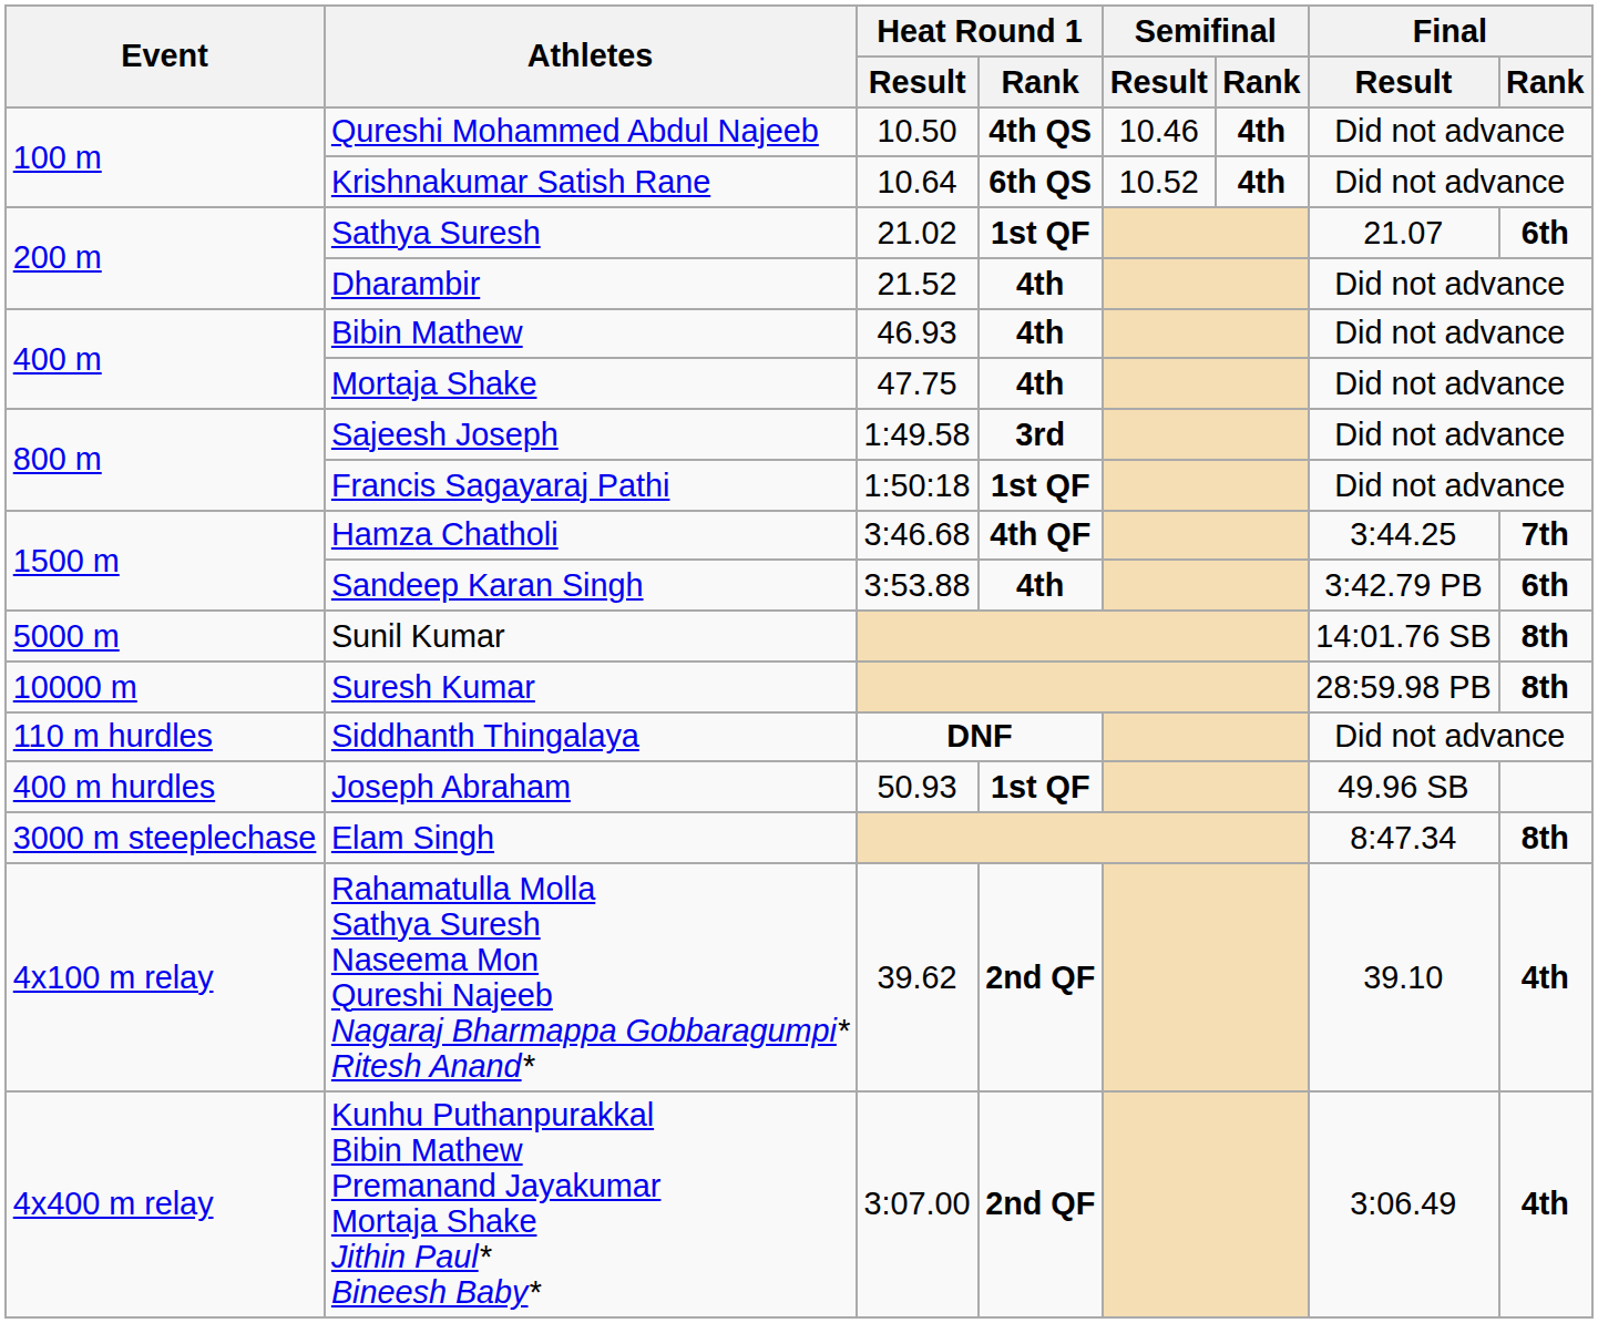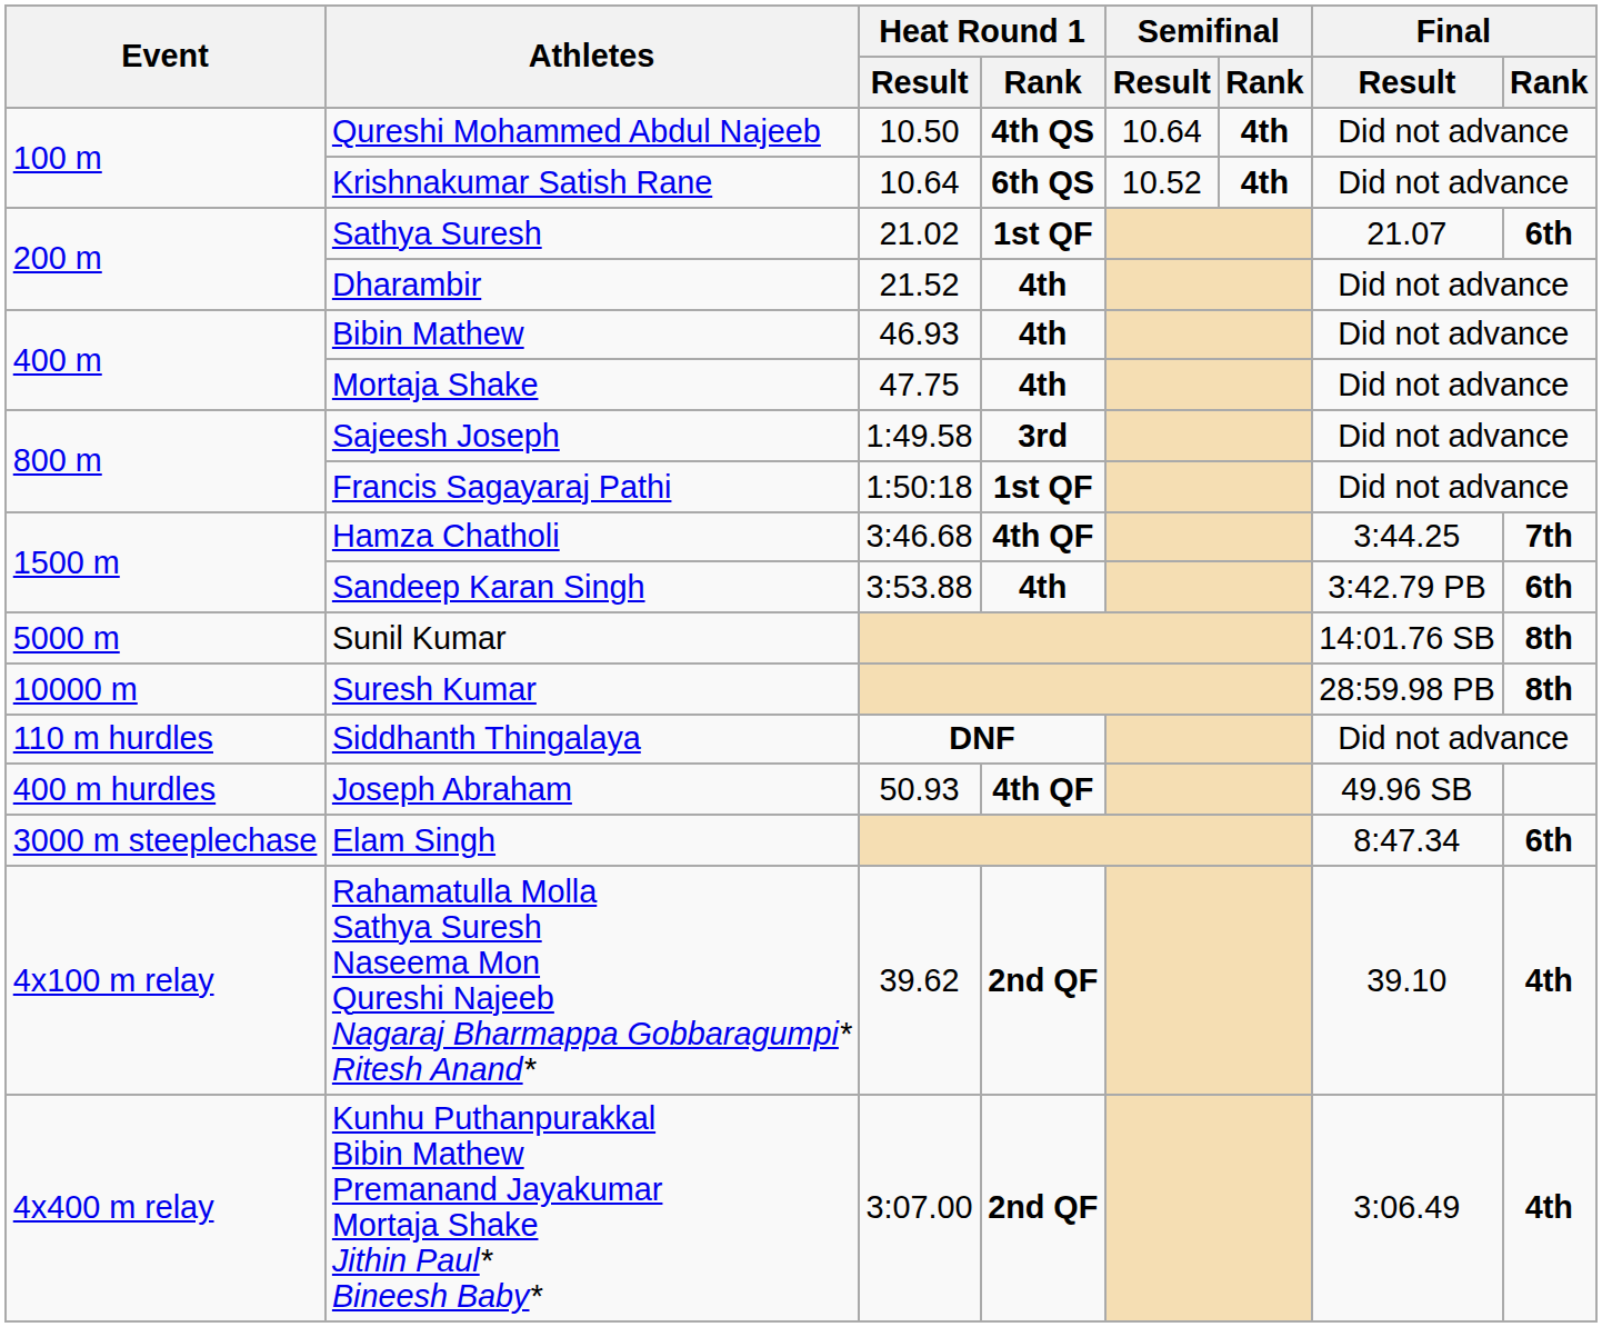 <table class=wikitable style="font-size:90%">
 <tr>
 <th rowspan=2>Event</th>
 <th rowspan=2>Athletes</th>
 <th colspan=2>Heat Round 1</th>
 <th colspan=2>Semifinal</th>
 <th colspan=2>Final</th>
 </tr>
 <tr>
 <th>Result</th>
 <th>Rank</th>
 <th>Result</th>
 <th>Rank</th>
 <th>Result</th>
 <th>Rank</th>
 </tr>
 <tr>
 <td rowspan=2><a href='#'>100 m</a></td>
 <td><a href='#'>Qureshi Mohammed Abdul Najeeb</a></td>
 <td align=center>10.50</td>
 <td align=center><strong>4th QS</strong></td>
-<td align=center>10.46</td>
+<td align=center>10.64</td>
 <td align=center><strong>4th</strong></td>
 <td align=center colspan="4">Did not advance</td>
 </tr>
 <tr>
 <td><a href='#'>Krishnakumar Satish Rane</a></td>
 <td align=center>10.64</td>
 <td align=center><strong>6th QS</strong></td>
 <td align=center>10.52</td>
 <td align=center><strong>4th</strong></td>
 <td align=center colspan="4">Did not advance</td>
 </tr>
 <tr>
 <td rowspan=2><a href='#'>200 m</a></td>
 <td><a href='#'>Sathya Suresh</a></td>
 <td align=center>21.02</td>
 <td align=center><strong>1st QF</strong></td>
 <td colspan="2" style="text-align:center; background:wheat;"></td>
 <td align=center>21.07</td>
 <td align=center><strong>6th</strong></td>
 </tr>
 <tr>
 <td><a href='#'>Dharambir</a></td>
 <td align=center>21.52</td>
 <td align=center><strong>4th</strong></td>
 <td colspan="2" style="text-align:center; background:wheat;"></td>
 <td align=center colspan="4">Did not advance</td>
 </tr>
 <tr>
 <td rowspan=2><a href='#'>400 m</a></td>
 <td><a href='#'>Bibin Mathew</a></td>
 <td align=center>46.93</td>
 <td align=center><strong>4th</strong></td>
 <td colspan="2" style="text-align:center; background:wheat;"></td>
 <td align=center colspan="4">Did not advance</td>
 </tr>
 <tr>
 <td><a href='#'>Mortaja Shake</a></td>
 <td align=center>47.75</td>
 <td align=center><strong>4th</strong></td>
 <td colspan="2" style="text-align:center; background:wheat;"></td>
 <td align=center colspan="4">Did not advance</td>
 </tr>
 <tr>
 <td rowspan=2><a href='#'>800 m</a></td>
 <td><a href='#'>Sajeesh Joseph</a></td>
 <td align=center>1:49.58</td>
 <td align=center><strong>3rd</strong></td>
 <td colspan="2" style="text-align:center; background:wheat;"></td>
 <td align=center colspan="4">Did not advance</td>
 </tr>
 <tr>
 <td><a href='#'>Francis Sagayaraj Pathi</a></td>
 <td align=center>1:50:18</td>
 <td align=center><strong>1st QF</strong></td>
 <td colspan="2" style="text-align:center; background:wheat;"></td>
 <td align=center colspan="4">Did not advance</td>
 </tr>
 <tr>
 <td rowspan=2><a href='#'>1500 m</a></td>
 <td><a href='#'>Hamza Chatholi</a></td>
 <td align=center>3:46.68</td>
 <td align=center><strong>4th QF</strong></td>
 <td colspan="2" style="text-align:center; background:wheat;"></td>
 <td align=center>3:44.25</td>
 <td align=center><strong>7th</strong></td>
 </tr>
 <tr>
 <td><a href='#'>Sandeep Karan Singh</a></td>
 <td align=center>3:53.88</td>
 <td align=center><strong>4th</strong></td>
 <td colspan="2" style="text-align:center; background:wheat;"></td>
 <td align=center>3:42.79 PB</td>
 <td align=center><strong>6th</strong></td>
 </tr>
 <tr>
 <td><a href='#'>5000 m</a></td>
 <td>Sunil Kumar</td>
 <td colspan="4" style="text-align:center; background:wheat;"></td>
 <td align=center>14:01.76 SB</td>
 <td align=center><strong>8th</strong></td>
 </tr>
 <tr>
 <td><a href='#'>10000 m</a></td>
 <td><a href='#'>Suresh Kumar</a></td>
 <td colspan="4" style="text-align:center; background:wheat;"></td>
 <td align=center>28:59.98 PB</td>
 <td align=center><strong>8th</strong></td>
 </tr>
 <tr>
 <td><a href='#'>110 m hurdles</a></td>
 <td><a href='#'>Siddhanth Thingalaya</a></td>
 <td align=center colspan=2><strong>DNF</strong></td>
 <td colspan="2" style="text-align:center; background:wheat;"></td>
 <td align=center colspan="4">Did not advance</td>
 </tr>
 <tr>
 <td><a href='#'>400 m hurdles</a></td>
 <td><a href='#'>Joseph Abraham</a></td>
 <td align=center>50.93</td>
-<td align=center><strong>1st QF</strong></td>
+<td align=center><strong>4th QF</strong></td>
 <td colspan="2" style="text-align:center; background:wheat;"></td>
 <td align=center>49.96 SB</td>
 <td align=center></td>
 </tr>
 <tr>
 <td><a href='#'>3000 m steeplechase</a></td>
 <td><a href='#'>Elam Singh</a></td>
 <td colspan="4" style="text-align:center; background:wheat;"></td>
 <td align=center>8:47.34</td>
-<td align=center><strong>8th</strong></td>
+<td align=center><strong>6th</strong></td>
 </tr>
 <tr>
 <td><a href='#'>4x100 m relay</a></td>
 <td><a href='#'>Rahamatulla Molla</a><br><a href='#'>Sathya Suresh</a><br><a href='#'>Naseema Mon</a><br><a href='#'>Qureshi Najeeb</a><br><em><a href='#'>Nagaraj Bharmappa Gobbaragumpi</a>*<br><a href='#'>Ritesh Anand</a>*</em></td>
 <td align=center>39.62</td>
 <td align=center><strong>2nd QF</strong></td>
 <td colspan="2" style="text-align:center; background:wheat;"></td>
 <td align=center>39.10</td>
 <td align=center><strong>4th</strong></td>
 </tr>
 <tr>
 <td><a href='#'>4x400 m relay</a></td>
 <td><a href='#'>Kunhu Puthanpurakkal</a><br><a href='#'>Bibin Mathew</a><br><a href='#'>Premanand Jayakumar</a><br><a href='#'>Mortaja Shake</a><br><em><a href='#'>Jithin Paul</a>*<br><a href='#'>Bineesh Baby</a>*</em></td>
 <td align=center>3:07.00</td>
 <td align=center><strong>2nd QF</strong></td>
 <td colspan="2" style="text-align:center; background:wheat;"></td>
 <td align=center>3:06.49</td>
 <td align=center><strong>4th</strong></td>
 </tr>
 </table>
